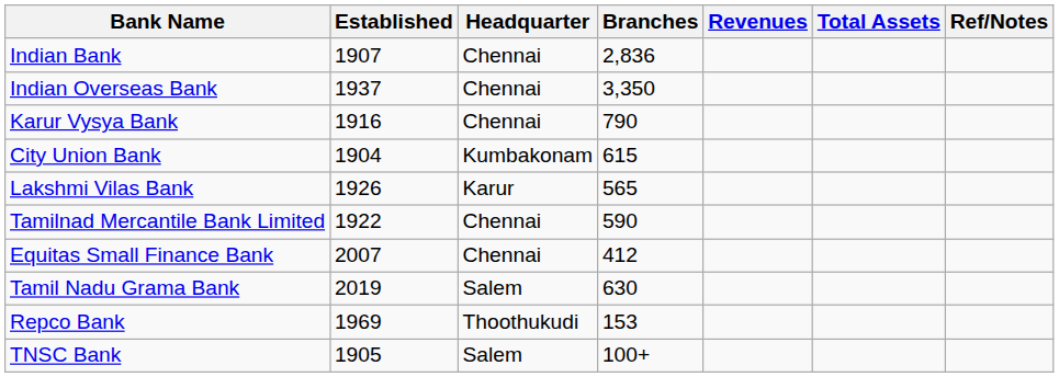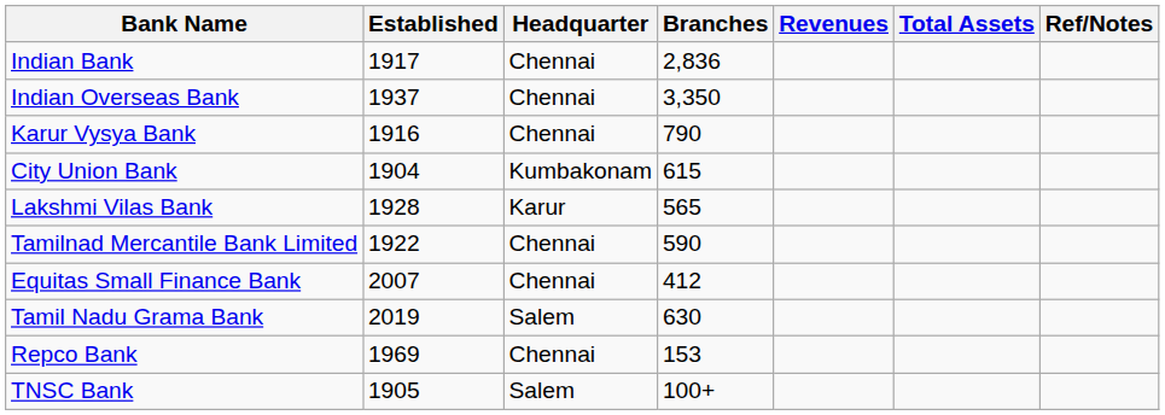 <table class="wikitable sortable">
 <tr>
 <th>Bank Name</th>
 <th>Established</th>
 <th>Headquarter</th>
 <th>Branches</th>
 <th><a href='#'>Revenues</a></th>
 <th><a href='#'>Total Assets</a></th>
 <th>Ref/Notes</th>
 </tr>
 <tr>
 <td><a href='#'>Indian Bank</a></td>
-<td>1907</td>
+<td>1917</td>
 <td>Chennai</td>
 <td>2,836</td>
 <td></td>
 <td></td>
 <td></td>
 </tr>
 <tr>
 <td><a href='#'>Indian Overseas Bank</a></td>
 <td>1937</td>
 <td>Chennai</td>
 <td>3,350</td>
 <td></td>
 <td></td>
 <td></td>
 </tr>
 <tr>
 <td><a href='#'>Karur Vysya Bank</a></td>
 <td>1916</td>
 <td>Chennai</td>
 <td>790</td>
 <td></td>
 <td></td>
 <td></td>
 </tr>
 <tr>
 <td><a href='#'>City Union Bank</a></td>
 <td>1904</td>
 <td>Kumbakonam</td>
 <td>615</td>
 <td></td>
 <td></td>
 <td></td>
 </tr>
 <tr>
 <td><a href='#'>Lakshmi Vilas Bank</a></td>
-<td>1926</td>
+<td>1928</td>
 <td>Karur</td>
 <td>565</td>
 <td></td>
 <td></td>
 <td></td>
 </tr>
 <tr>
 <td><a href='#'>Tamilnad Mercantile Bank Limited</a></td>
 <td>1922</td>
 <td>Chennai</td>
 <td>590</td>
 <td></td>
 <td></td>
 <td></td>
 </tr>
 <tr>
 <td><a href='#'>Equitas Small Finance Bank</a></td>
 <td>2007</td>
 <td>Chennai</td>
 <td>412</td>
 <td></td>
 <td></td>
 <td></td>
 </tr>
 <tr>
 <td><a href='#'>Tamil Nadu Grama Bank</a></td>
 <td>2019</td>
 <td>Salem</td>
 <td>630</td>
 <td></td>
 <td></td>
 <td></td>
 </tr>
 <tr>
 <td><a href='#'>Repco Bank</a></td>
 <td>1969</td>
-<td>Thoothukudi</td>
+<td>Chennai</td>
 <td>153</td>
 <td></td>
 <td></td>
 <td></td>
 </tr>
 <tr>
 <td><a href='#'>TNSC Bank</a></td>
 <td>1905</td>
 <td>Salem</td>
 <td>100+</td>
 <td></td>
 <td></td>
 <td></td>
 </tr>
 </table>
